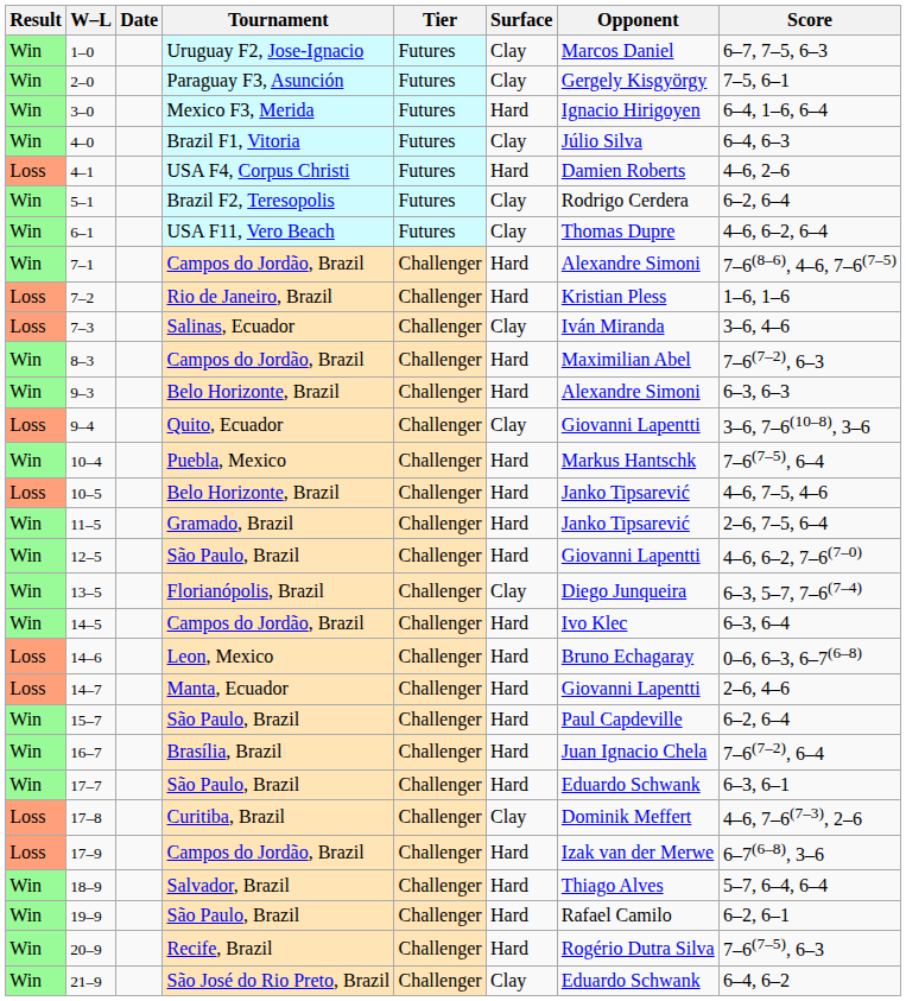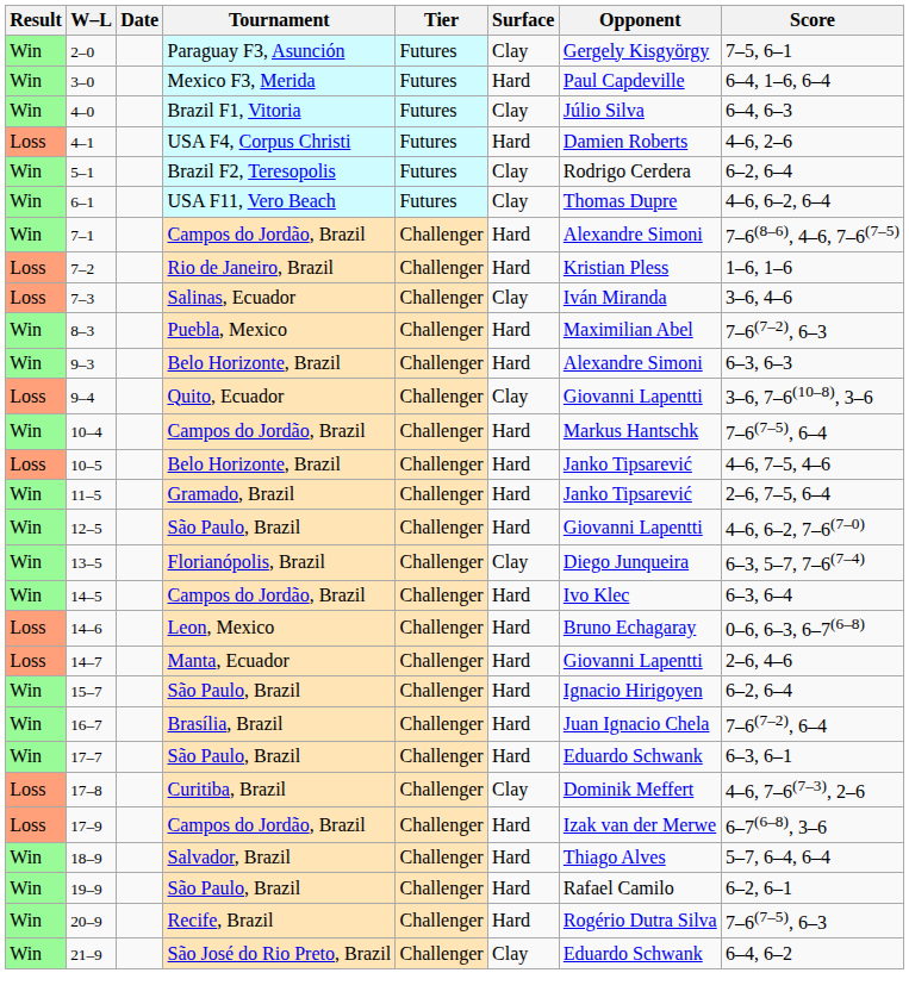 <table class="sortable wikitable">
 <tr>
 <th>Result</th>
 <th class="unsortable">W–L</th>
 <th>Date</th>
 <th>Tournament</th>
 <th>Tier</th>
 <th>Surface</th>
 <th>Opponent</th>
 <th class="unsortable">Score</th>
-</tr>
-<tr>
-<td bgcolor=98FB98>Win</td>
-<td><small>1–0</small></td>
-<td></td>
-<td style="background:#cffcff;">Uruguay F2, <a href='#'>Jose-Ignacio</a></td>
-<td style="background:#cffcff;">Futures</td>
-<td>Clay</td>
-<td> <a href='#'>Marcos Daniel</a></td>
-<td>6–7, 7–5, 6–3</td>
 </tr>
 <tr>
 <td bgcolor=98FB98>Win</td>
 <td><small>2–0</small></td>
 <td></td>
 <td style="background:#cffcff;">Paraguay F3, <a href='#'>Asunción</a></td>
 <td style="background:#cffcff;">Futures</td>
 <td>Clay</td>
 <td> <a href='#'>Gergely Kisgyörgy</a></td>
 <td>7–5, 6–1</td>
 </tr>
 <tr>
 <td bgcolor=98FB98>Win</td>
 <td><small>3–0</small></td>
 <td></td>
 <td style="background:#cffcff;">Mexico F3, <a href='#'>Merida</a></td>
 <td style="background:#cffcff;">Futures</td>
 <td>Hard</td>
-<td> <a href='#'>Ignacio Hirigoyen</a></td>
+<td> <a href='#'>Paul Capdeville</a></td>
 <td>6–4, 1–6, 6–4</td>
 </tr>
 <tr>
 <td bgcolor=98FB98>Win</td>
 <td><small>4–0</small></td>
 <td></td>
 <td style="background:#cffcff;">Brazil F1, <a href='#'>Vitoria</a></td>
 <td style="background:#cffcff;">Futures</td>
 <td>Clay</td>
 <td> <a href='#'>Júlio Silva</a></td>
 <td>6–4, 6–3</td>
 </tr>
 <tr>
 <td bgcolor=FFA07A>Loss</td>
 <td><small>4–1</small></td>
 <td></td>
 <td style="background:#cffcff;">USA F4, <a href='#'>Corpus Christi</a></td>
 <td style="background:#cffcff;">Futures</td>
 <td>Hard</td>
 <td> <a href='#'>Damien Roberts</a></td>
 <td>4–6, 2–6</td>
 </tr>
 <tr>
 <td bgcolor=98FB98>Win</td>
 <td><small>5–1</small></td>
 <td></td>
 <td style="background:#cffcff;">Brazil F2, <a href='#'>Teresopolis</a></td>
 <td style="background:#cffcff;">Futures</td>
 <td>Clay</td>
 <td> Rodrigo Cerdera</td>
 <td>6–2, 6–4</td>
 </tr>
 <tr>
 <td bgcolor=98FB98>Win</td>
 <td><small>6–1</small></td>
 <td></td>
 <td style="background:#cffcff;">USA F11, <a href='#'>Vero Beach</a></td>
 <td style="background:#cffcff;">Futures</td>
 <td>Clay</td>
 <td> <a href='#'>Thomas Dupre</a></td>
 <td>4–6, 6–2, 6–4</td>
 </tr>
 <tr>
 <td bgcolor=98FB98>Win</td>
 <td><small>7–1</small></td>
 <td></td>
 <td style="background:moccasin;"><a href='#'>Campos do Jordão</a>, Brazil</td>
 <td style="background:moccasin;">Challenger</td>
 <td>Hard</td>
 <td> <a href='#'>Alexandre Simoni</a></td>
 <td>7–6<sup>(8–6)</sup>, 4–6, 7–6<sup>(7–5)</sup></td>
 </tr>
 <tr>
 <td bgcolor=FFA07A>Loss</td>
 <td><small>7–2</small></td>
 <td></td>
 <td style="background:moccasin;"><a href='#'>Rio de Janeiro</a>, Brazil</td>
 <td style="background:moccasin;">Challenger</td>
 <td>Hard</td>
 <td> <a href='#'>Kristian Pless</a></td>
 <td>1–6, 1–6</td>
 </tr>
 <tr>
 <td bgcolor=FFA07A>Loss</td>
 <td><small>7–3</small></td>
 <td></td>
 <td style="background:moccasin;"><a href='#'>Salinas</a>, Ecuador</td>
 <td style="background:moccasin;">Challenger</td>
 <td>Clay</td>
 <td> <a href='#'>Iván Miranda</a></td>
 <td>3–6, 4–6</td>
 </tr>
 <tr>
 <td bgcolor=98FB98>Win</td>
 <td><small>8–3</small></td>
 <td></td>
-<td style="background:moccasin;"><a href='#'>Campos do Jordão</a>, Brazil</td>
+<td style="background:moccasin;"><a href='#'>Puebla</a>, Mexico</td>
 <td style="background:moccasin;">Challenger</td>
 <td>Hard</td>
 <td> <a href='#'>Maximilian Abel</a></td>
 <td>7–6<sup>(7–2)</sup>, 6–3</td>
 </tr>
 <tr>
 <td bgcolor=98FB98>Win</td>
 <td><small>9–3</small></td>
 <td></td>
 <td style="background:moccasin;"><a href='#'>Belo Horizonte</a>, Brazil</td>
 <td style="background:moccasin;">Challenger</td>
 <td>Hard</td>
 <td> <a href='#'>Alexandre Simoni</a></td>
 <td>6–3, 6–3</td>
 </tr>
 <tr>
 <td bgcolor=FFA07A>Loss</td>
 <td><small>9–4</small></td>
 <td></td>
 <td style="background:moccasin;"><a href='#'>Quito</a>, Ecuador</td>
 <td style="background:moccasin;">Challenger</td>
 <td>Clay</td>
 <td> <a href='#'>Giovanni Lapentti</a></td>
 <td>3–6, 7–6<sup>(10–8)</sup>, 3–6</td>
 </tr>
 <tr>
 <td bgcolor=98FB98>Win</td>
 <td><small>10–4</small></td>
 <td></td>
-<td style="background:moccasin;"><a href='#'>Puebla</a>, Mexico</td>
+<td style="background:moccasin;"><a href='#'>Campos do Jordão</a>, Brazil</td>
 <td style="background:moccasin;">Challenger</td>
 <td>Hard</td>
 <td> <a href='#'>Markus Hantschk</a></td>
 <td>7–6<sup>(7–5)</sup>, 6–4</td>
 </tr>
 <tr>
 <td bgcolor=FFA07A>Loss</td>
 <td><small>10–5</small></td>
 <td></td>
 <td style="background:moccasin;"><a href='#'>Belo Horizonte</a>, Brazil</td>
 <td style="background:moccasin;">Challenger</td>
 <td>Hard</td>
 <td> <a href='#'>Janko Tipsarević</a></td>
 <td>4–6, 7–5, 4–6</td>
 </tr>
 <tr>
 <td bgcolor=98FB98>Win</td>
 <td><small>11–5</small></td>
 <td></td>
 <td style="background:moccasin;"><a href='#'>Gramado</a>, Brazil</td>
 <td style="background:moccasin;">Challenger</td>
 <td>Hard</td>
 <td> <a href='#'>Janko Tipsarević</a></td>
 <td>2–6, 7–5, 6–4</td>
 </tr>
 <tr>
 <td bgcolor=98FB98>Win</td>
 <td><small>12–5</small></td>
 <td></td>
 <td style="background:moccasin;"><a href='#'>São Paulo</a>, Brazil</td>
 <td style="background:moccasin;">Challenger</td>
 <td>Hard</td>
 <td> <a href='#'>Giovanni Lapentti</a></td>
 <td>4–6, 6–2, 7–6<sup>(7–0)</sup></td>
 </tr>
 <tr>
 <td bgcolor=98FB98>Win</td>
 <td><small>13–5</small></td>
 <td></td>
 <td style="background:moccasin;"><a href='#'>Florianópolis</a>, Brazil</td>
 <td style="background:moccasin;">Challenger</td>
 <td>Clay</td>
 <td> <a href='#'>Diego Junqueira</a></td>
 <td>6–3, 5–7, 7–6<sup>(7–4)</sup></td>
 </tr>
 <tr>
 <td bgcolor=98FB98>Win</td>
 <td><small>14–5</small></td>
 <td></td>
 <td style="background:moccasin;"><a href='#'>Campos do Jordão</a>, Brazil</td>
 <td style="background:moccasin;">Challenger</td>
 <td>Hard</td>
 <td> <a href='#'>Ivo Klec</a></td>
 <td>6–3, 6–4</td>
 </tr>
 <tr>
 <td bgcolor=FFA07A>Loss</td>
 <td><small>14–6</small></td>
 <td></td>
 <td style="background:moccasin;"><a href='#'>Leon</a>, Mexico</td>
 <td style="background:moccasin;">Challenger</td>
 <td>Hard</td>
 <td> <a href='#'>Bruno Echagaray</a></td>
 <td>0–6, 6–3, 6–7<sup>(6–8)</sup></td>
 </tr>
 <tr>
 <td bgcolor=FFA07A>Loss</td>
 <td><small>14–7</small></td>
 <td></td>
 <td style="background:moccasin;"><a href='#'>Manta</a>, Ecuador</td>
 <td style="background:moccasin;">Challenger</td>
 <td>Hard</td>
 <td> <a href='#'>Giovanni Lapentti</a></td>
 <td>2–6, 4–6</td>
 </tr>
 <tr>
 <td bgcolor=98FB98>Win</td>
 <td><small>15–7</small></td>
 <td></td>
 <td style="background:moccasin;"><a href='#'>São Paulo</a>, Brazil</td>
 <td style="background:moccasin;">Challenger</td>
 <td>Hard</td>
-<td> <a href='#'>Paul Capdeville</a></td>
+<td> <a href='#'>Ignacio Hirigoyen</a></td>
 <td>6–2, 6–4</td>
 </tr>
 <tr>
 <td bgcolor=98FB98>Win</td>
 <td><small>16–7</small></td>
 <td></td>
 <td style="background:moccasin;"><a href='#'>Brasília</a>, Brazil</td>
 <td style="background:moccasin;">Challenger</td>
 <td>Hard</td>
 <td> <a href='#'>Juan Ignacio Chela</a></td>
 <td>7–6<sup>(7–2)</sup>, 6–4</td>
 </tr>
 <tr>
 <td bgcolor=98FB98>Win</td>
 <td><small>17–7</small></td>
 <td></td>
 <td style="background:moccasin;"><a href='#'>São Paulo</a>, Brazil</td>
 <td style="background:moccasin;">Challenger</td>
 <td>Hard</td>
 <td> <a href='#'>Eduardo Schwank</a></td>
 <td>6–3, 6–1</td>
 </tr>
 <tr>
 <td bgcolor=FFA07A>Loss</td>
 <td><small>17–8</small></td>
 <td></td>
 <td style="background:moccasin;"><a href='#'>Curitiba</a>, Brazil</td>
 <td style="background:moccasin;">Challenger</td>
 <td>Clay</td>
 <td> <a href='#'>Dominik Meffert</a></td>
 <td>4–6, 7–6<sup>(7–3)</sup>, 2–6</td>
 </tr>
 <tr>
 <td bgcolor=FFA07A>Loss</td>
 <td><small>17–9</small></td>
 <td></td>
 <td style="background:moccasin;"><a href='#'>Campos do Jordão</a>, Brazil</td>
 <td style="background:moccasin;">Challenger</td>
 <td>Hard</td>
 <td> <a href='#'>Izak van der Merwe</a></td>
 <td>6–7<sup>(6–8)</sup>, 3–6</td>
 </tr>
 <tr>
 <td bgcolor=98FB98>Win</td>
 <td><small>18–9</small></td>
 <td></td>
 <td style="background:moccasin;"><a href='#'>Salvador</a>, Brazil</td>
 <td style="background:moccasin;">Challenger</td>
 <td>Hard</td>
 <td> <a href='#'>Thiago Alves</a></td>
 <td>5–7, 6–4, 6–4</td>
 </tr>
 <tr>
 <td bgcolor=98FB98>Win</td>
 <td><small>19–9</small></td>
 <td></td>
 <td style="background:moccasin;"><a href='#'>São Paulo</a>, Brazil</td>
 <td style="background:moccasin;">Challenger</td>
 <td>Hard</td>
 <td> Rafael Camilo</td>
 <td>6–2, 6–1</td>
 </tr>
 <tr>
 <td bgcolor=98FB98>Win</td>
 <td><small>20–9</small></td>
 <td></td>
 <td style="background:moccasin;"><a href='#'>Recife</a>, Brazil</td>
 <td style="background:moccasin;">Challenger</td>
 <td>Hard</td>
 <td> <a href='#'>Rogério Dutra Silva</a></td>
 <td>7–6<sup>(7–5)</sup>, 6–3</td>
 </tr>
 <tr>
 <td bgcolor=98FB98>Win</td>
 <td><small>21–9</small></td>
 <td></td>
 <td style="background:moccasin;"><a href='#'>São José do Rio Preto</a>, Brazil</td>
 <td style="background:moccasin;">Challenger</td>
 <td>Clay</td>
 <td> <a href='#'>Eduardo Schwank</a></td>
 <td>6–4, 6–2</td>
 </tr>
 </table>
